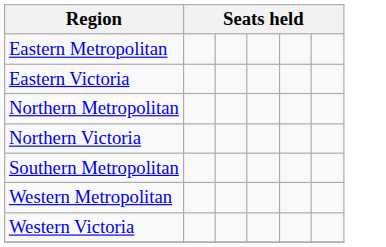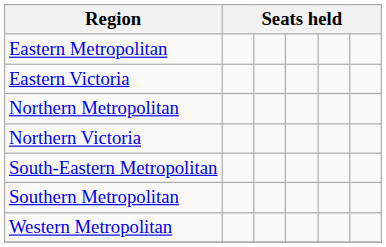 <table class="wikitable">
 <tr>
 <th>Region</th>
 <th colspan=5>Seats held</th>
 </tr>
 <tr>
 <td><a href='#'>Eastern Metropolitan</a></td>
 <td width=20 > </td>
 <td width=20 > </td>
 <td width=20 > </td>
 <td width=20 > </td>
 <td width=20 > </td>
 </tr>
 <tr>
 <td><a href='#'>Eastern Victoria</a></td>
 <td> </td>
 <td> </td>
 <td> </td>
 <td> </td>
 <td> </td>
 </tr>
 <tr>
 <td><a href='#'>Northern Metropolitan</a></td>
 <td> </td>
 <td> </td>
 <td> </td>
 <td> </td>
 <td> </td>
 </tr>
 <tr>
 <td><a href='#'>Northern Victoria</a></td>
 <td> </td>
 <td> </td>
 <td> </td>
 <td> </td>
 <td> </td>
 </tr>
 <tr>
+<td><a href='#'>South-Eastern Metropolitan</a></td>
+<td> </td>
+<td> </td>
+<td> </td>
+<td> </td>
+<td> </td>
+</tr>
+<tr>
 <td><a href='#'>Southern Metropolitan</a></td>
 <td> </td>
 <td> </td>
 <td> </td>
 <td> </td>
 <td> </td>
 </tr>
 <tr>
 <td><a href='#'>Western Metropolitan</a></td>
 <td> </td>
 <td> </td>
 <td> </td>
 <td> </td>
 <td> </td>
 </tr>
 <tr>
-<td><a href='#'>Western Victoria</a></td>
-<td> </td>
-<td> </td>
-<td> </td>
-<td> </td>
-<td> </td>
-</tr>
-<tr>
 </tr>
 </table>
